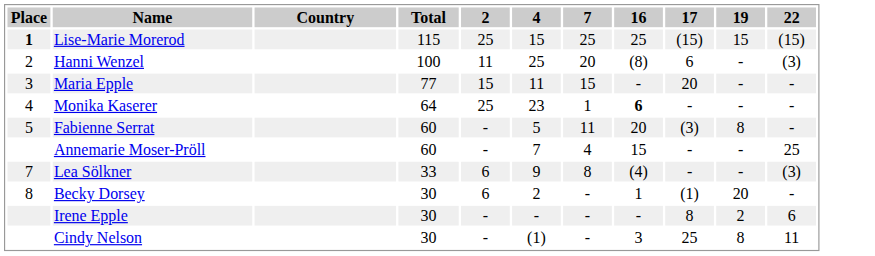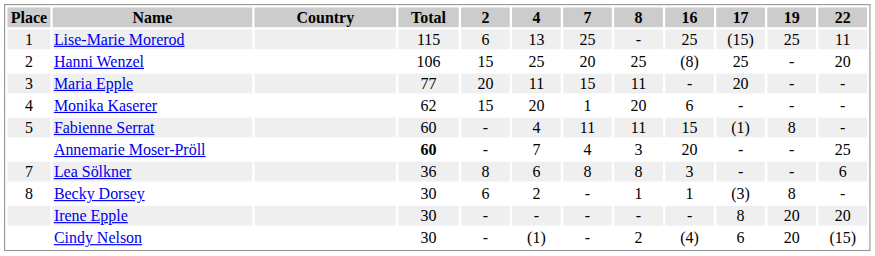 <table border="0" style="border: 1px solid #999; background-color:#FFFFFF; text-align:center; font-size:86%; line-height:15px;">
 <tr align="center" bgcolor="#CCCCCC">
 <th width=35>Place</th>
 <th width=170>Name</th>
 <th width=120>Country</th>
 <th width=50>Total</th>
 <th width=40>2</th>
 <th width=40>4</th>
 <th width=40>7</th>
+<th width=40>8</th>
 <th width=40>16</th>
 <th width=40>17</th>
 <th width=40>19</th>
 <th width=40>22</th>
 </tr>
 <tr bgcolor="#EFEFEF">
-<td><strong>1</strong></td>
+<td>1</td>
 <td align="left"><a href='#'>Lise-Marie Morerod</a></td>
 <td align="left"></td>
 <td>115</td>
+<td>6</td>
+<td>13</td>
 <td>25</td>
-<td>15</td>
-<td>25</td>
+<td>-</td>
 <td>25</td>
 <td>(15)</td>
-<td>15</td>
-<td>(15)</td>
+<td>25</td>
+<td>11</td>
 </tr>
 <tr>
 <td>2</td>
 <td align="left"><a href='#'>Hanni Wenzel</a></td>
 <td align="left"></td>
-<td>100</td>
-<td>11</td>
+<td>106</td>
+<td>15</td>
 <td>25</td>
 <td>20</td>
+<td>25</td>
 <td>(8)</td>
-<td>6</td>
+<td>25</td>
 <td>-</td>
-<td>(3)</td>
+<td>20</td>
 </tr>
 <tr bgcolor="#EFEFEF">
 <td>3</td>
 <td align="left"><a href='#'>Maria Epple</a></td>
 <td align="left"></td>
 <td>77</td>
+<td>20</td>
+<td>11</td>
 <td>15</td>
 <td>11</td>
-<td>15</td>
 <td>-</td>
 <td>20</td>
 <td>-</td>
 <td>-</td>
 </tr>
 <tr>
 <td>4</td>
 <td align="left"><a href='#'>Monika Kaserer</a></td>
 <td align="left"></td>
-<td>64</td>
-<td>25</td>
-<td>23</td>
+<td>62</td>
+<td>15</td>
+<td>20</td>
 <td>1</td>
-<td><strong>6</strong></td>
+<td>20</td>
+<td>6</td>
 <td>-</td>
 <td>-</td>
 <td>-</td>
 </tr>
 <tr bgcolor="#EFEFEF">
 <td>5</td>
 <td align="left"><a href='#'>Fabienne Serrat</a></td>
 <td align="left"></td>
 <td>60</td>
 <td>-</td>
-<td>5</td>
+<td>4</td>
 <td>11</td>
-<td>20</td>
-<td>(3)</td>
+<td>11</td>
+<td>15</td>
+<td>(1)</td>
 <td>8</td>
 <td>-</td>
 </tr>
 <tr>
 <td></td>
 <td align="left"><a href='#'>Annemarie Moser-Pröll</a></td>
 <td align="left"></td>
-<td>60</td>
+<td><strong>60</strong></td>
 <td>-</td>
 <td>7</td>
 <td>4</td>
-<td>15</td>
+<td>3</td>
+<td>20</td>
 <td>-</td>
 <td>-</td>
 <td>25</td>
 </tr>
 <tr bgcolor="#EFEFEF">
 <td>7</td>
 <td align="left"><a href='#'>Lea Sölkner</a></td>
 <td align="left"></td>
-<td>33</td>
+<td>36</td>
+<td>8</td>
 <td>6</td>
-<td>9</td>
 <td>8</td>
-<td>(4)</td>
+<td>8</td>
+<td>3</td>
 <td>-</td>
 <td>-</td>
-<td>(3)</td>
+<td>6</td>
 </tr>
 <tr>
 <td>8</td>
 <td align="left"><a href='#'>Becky Dorsey</a></td>
 <td align="left"></td>
 <td>30</td>
 <td>6</td>
 <td>2</td>
 <td>-</td>
 <td>1</td>
-<td>(1)</td>
-<td>20</td>
+<td>1</td>
+<td>(3)</td>
+<td>8</td>
 <td>-</td>
 </tr>
 <tr bgcolor="#EFEFEF">
 <td></td>
 <td align="left"><a href='#'>Irene Epple</a></td>
 <td align="left"></td>
 <td>30</td>
 <td>-</td>
 <td>-</td>
 <td>-</td>
 <td>-</td>
+<td>-</td>
 <td>8</td>
-<td>2</td>
-<td>6</td>
+<td>20</td>
+<td>20</td>
 </tr>
 <tr>
 <td></td>
 <td align="left"><a href='#'>Cindy Nelson</a></td>
 <td align="left"></td>
 <td>30</td>
 <td>-</td>
 <td>(1)</td>
 <td>-</td>
-<td>3</td>
-<td>25</td>
-<td>8</td>
-<td>11</td>
+<td>2</td>
+<td>(4)</td>
+<td>6</td>
+<td>20</td>
+<td>(15)</td>
 </tr>
 </table>
